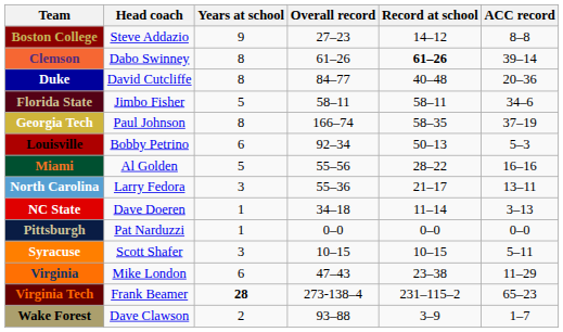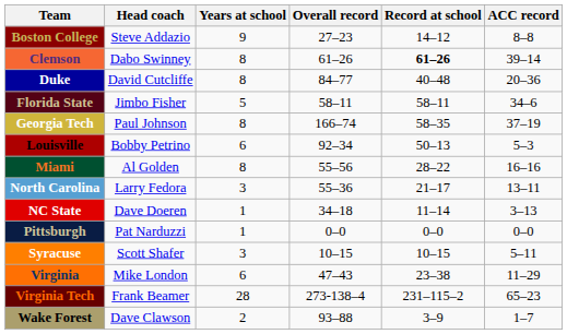 <table class="wikitable sortable" style="text-align: center;">
 <tr>
 <th width="110">Team</th>
 <th>Head coach</th>
 <th>Years at school</th>
 <th>Overall record</th>
 <th>Record at school</th>
 <th>ACC record</th>
 </tr>
 <tr>
 <th style="background:#8B0000; color:#C5B358;">Boston College</th>
 <td><a href='#'>Steve Addazio</a></td>
 <td>9</td>
 <td>27–23</td>
 <td>14–12</td>
 <td>8–8</td>
 </tr>
 <tr>
 <th style="background:#F66733; color:#522D80;">Clemson</th>
 <td><a href='#'>Dabo Swinney</a></td>
 <td>8</td>
 <td>61–26</td>
 <td><strong>61–26</strong></td>
 <td>39–14</td>
 </tr>
 <tr>
 <th style="background:#00009C; color:#FFFFFF;">Duke</th>
 <td><a href='#'>David Cutcliffe</a></td>
 <td>8</td>
 <td>84–77</td>
 <td>40–48</td>
 <td>20–36</td>
 </tr>
 <tr>
 <th style="background:#540115; color:#CDC092;">Florida State</th>
 <td><a href='#'>Jimbo Fisher</a></td>
 <td>5</td>
 <td>58–11</td>
 <td>58–11</td>
 <td>34–6</td>
 </tr>
 <tr>
 <th style="background:#CFB53B; color:#FFFFFF;">Georgia Tech</th>
 <td><a href='#'>Paul Johnson</a></td>
 <td>8</td>
 <td>166–74</td>
 <td>58–35</td>
 <td>37–19</td>
 </tr>
 <tr>
 <th style="background:#AD0000; color:#000000;">Louisville</th>
 <td><a href='#'>Bobby Petrino</a></td>
 <td>6</td>
 <td>92–34</td>
 <td>50–13</td>
 <td>5–3</td>
 </tr>
 <tr>
 <th style="background:#005030; color:#f47321;">Miami</th>
 <td><a href='#'>Al Golden</a></td>
-<td>5</td>
+<td>8</td>
 <td>55–56</td>
 <td>28–22</td>
 <td>16–16</td>
 </tr>
 <tr>
 <th style="background:#56A0D3; color:#FFFFFF;">North Carolina</th>
 <td><a href='#'>Larry Fedora</a></td>
 <td>3</td>
 <td>55–36</td>
 <td>21–17</td>
 <td>13–11</td>
 </tr>
 <tr>
 <th style="background:#e00000; color:#FFFFFF;">NC State</th>
 <td><a href='#'>Dave Doeren</a></td>
 <td>1</td>
 <td>34–18</td>
 <td>11–14</td>
 <td>3–13</td>
 </tr>
 <tr>
 <th style="background:#091C44; color:#CEC499;">Pittsburgh</th>
 <td><a href='#'>Pat Narduzzi</a></td>
 <td>1</td>
 <td>0–0</td>
 <td>0–0</td>
 <td>0–0</td>
 </tr>
 <tr>
 <th style="background:#FF7F00; color:#ffffff;">Syracuse</th>
 <td><a href='#'>Scott Shafer</a></td>
 <td>3</td>
 <td>10–15</td>
 <td>10–15</td>
 <td>5–11</td>
 </tr>
 <tr>
 <th style="background:#ff7003; color:#0d3268;">Virginia</th>
 <td><a href='#'>Mike London</a></td>
 <td>6</td>
 <td>47–43</td>
 <td>23–38</td>
 <td>11–29</td>
 </tr>
 <tr>
 <th style="background:#660000; color:#ff6600;">Virginia Tech</th>
 <td><a href='#'>Frank Beamer</a></td>
-<td><strong>28</strong></td>
+<td>28</td>
 <td>273-138–4</td>
 <td>231–115–2</td>
 <td>65–23</td>
 </tr>
 <tr>
 <th style="background:#AB9F6D; color:#000000;">Wake Forest</th>
 <td><a href='#'>Dave Clawson</a></td>
 <td>2</td>
 <td>93–88</td>
 <td>3–9</td>
 <td>1–7</td>
 </tr>
 </table>
